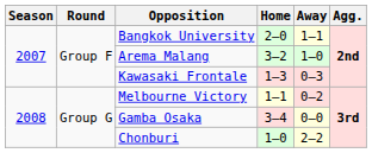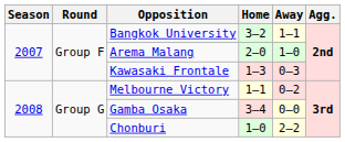 <table class="wikitable">
 <tr>
 <th>Season</th>
 <th>Round</th>
 <th>Opposition</th>
 <th>Home</th>
 <th>Away</th>
 <th>Agg.</th>
 </tr>
 <tr>
 <td style="text-align:center;" rowspan="3"><a href='#'>2007</a></td>
 <td rowspan="3" style="text-align:center;">Group F</td>
 <td> <a href='#'>Bangkok University</a></td>
-<td style="text-align:center; background:#dfd;">2–0</td>
+<td style="text-align:center; background:#dfd;">3–2</td>
 <td style="text-align:center; background:#ffd;">1–1</td>
 <td style="text-align:center; background:#fdd;"rowspan="3"><strong>2nd</strong></td>
 </tr>
 <tr>
 <td> <a href='#'>Arema Malang</a></td>
-<td style="text-align:center; background:#dfd;">3–2</td>
+<td style="text-align:center; background:#dfd;">2–0</td>
 <td style="text-align:center; background:#dfd;">1–0</td>
 </tr>
 <tr>
 <td> <a href='#'>Kawasaki Frontale</a></td>
 <td style="text-align:center; background:#fdd;">1–3</td>
 <td style="text-align:center; background:#fdd;">0–3</td>
 </tr>
 <tr>
 <td style="text-align:center;" rowspan="3"><a href='#'>2008</a></td>
 <td rowspan="3" style="text-align:center;">Group G</td>
 <td> <a href='#'>Melbourne Victory</a></td>
 <td style="text-align:center; background:#ffd;">1–1</td>
 <td style="text-align:center; background:#fdd;">0–2</td>
 <td style="text-align:center; background:#fdd;"rowspan="3"><strong>3rd</strong></td>
 </tr>
 <tr>
 <td> <a href='#'>Gamba Osaka</a></td>
 <td style="text-align:center; background:#fdd;">3–4</td>
 <td style="text-align:center; background:#ffd;">0–0</td>
 </tr>
 <tr>
 <td> <a href='#'>Chonburi</a></td>
 <td style="text-align:center; background:#dfd;">1–0</td>
 <td style="text-align:center; background:#ffd;">2–2</td>
 </tr>
 </table>
